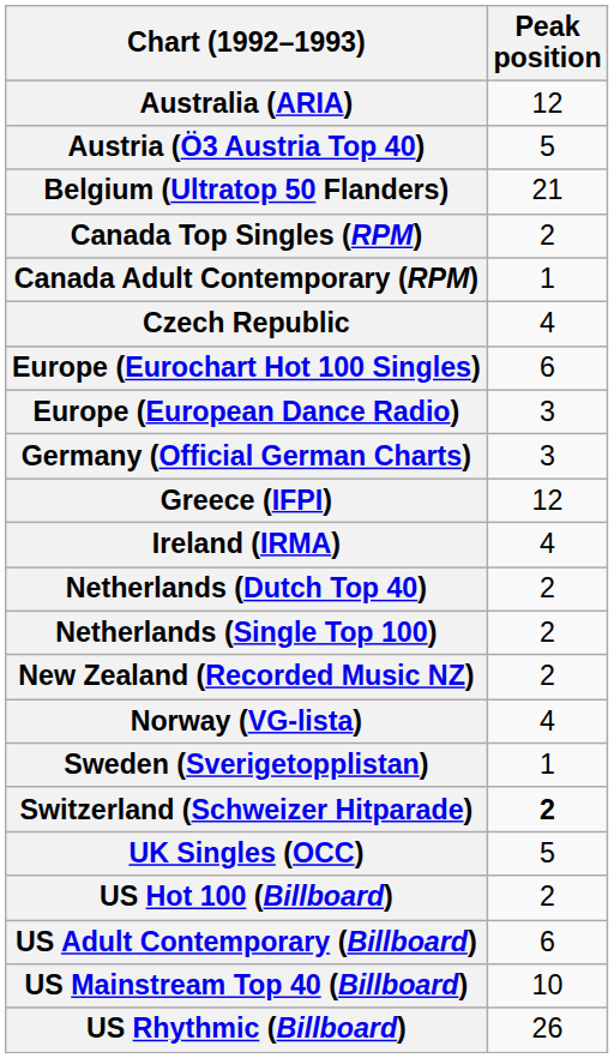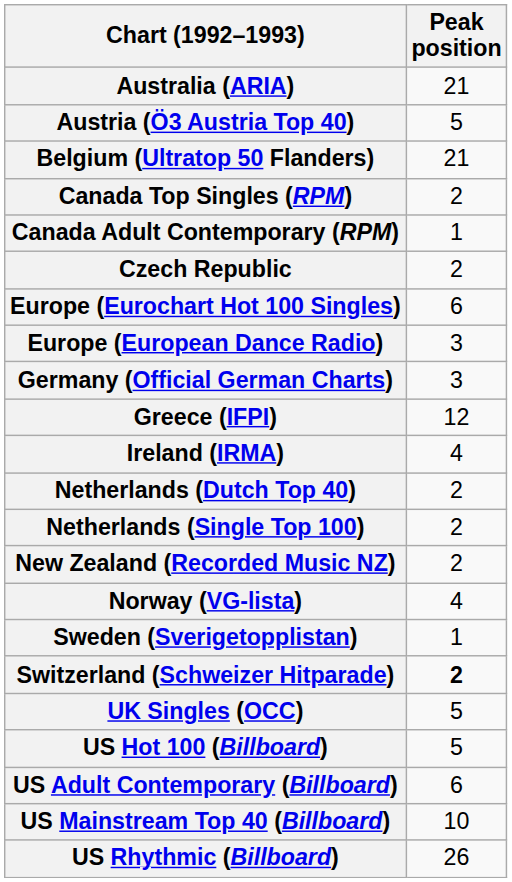 <table class="wikitable sortable plainrowheaders" style="text-align:center">
 <tr>
 <th scope="col">Chart (1992–1993)</th>
 <th scope="col">Peak<br>position</th>
 </tr>
 <tr>
 <th scope="row">Australia (<a href='#'>ARIA</a>)</th>
-<td>12</td>
+<td>21</td>
 </tr>
 <tr>
 <th scope="row">Austria (<a href='#'>Ö3 Austria Top 40</a>)</th>
 <td>5</td>
 </tr>
 <tr>
 <th scope="row">Belgium (<a href='#'>Ultratop 50</a> Flanders)</th>
 <td>21</td>
 </tr>
 <tr>
 <th scope="row">Canada Top Singles (<em><a href='#'>RPM</a></em>)</th>
 <td>2</td>
 </tr>
 <tr>
 <th scope="row">Canada Adult Contemporary (<em>RPM</em>)</th>
 <td>1</td>
 </tr>
 <tr>
 <th scope="row">Czech Republic</th>
-<td>4</td>
+<td>2</td>
 </tr>
 <tr>
 <th scope="row">Europe (<a href='#'>Eurochart Hot 100 Singles</a>)</th>
 <td>6</td>
 </tr>
 <tr>
 <th scope="row">Europe (<a href='#'>European Dance Radio</a>)</th>
 <td>3</td>
 </tr>
 <tr>
 <th scope="row">Germany (<a href='#'>Official German Charts</a>)</th>
 <td>3</td>
 </tr>
 <tr>
 <th scope="row">Greece (<a href='#'>IFPI</a>)</th>
 <td>12</td>
 </tr>
 <tr>
 <th scope="row">Ireland (<a href='#'>IRMA</a>)</th>
 <td>4</td>
 </tr>
 <tr>
 <th scope="row">Netherlands (<a href='#'>Dutch Top 40</a>)</th>
 <td>2</td>
 </tr>
 <tr>
 <th scope="row">Netherlands (<a href='#'>Single Top 100</a>)</th>
 <td>2</td>
 </tr>
 <tr>
 <th scope="row">New Zealand (<a href='#'>Recorded Music NZ</a>)</th>
 <td>2</td>
 </tr>
 <tr>
 <th scope="row">Norway (<a href='#'>VG-lista</a>)</th>
 <td>4</td>
 </tr>
 <tr>
 <th scope="row">Sweden (<a href='#'>Sverigetopplistan</a>)</th>
 <td>1</td>
 </tr>
 <tr>
 <th scope="row">Switzerland (<a href='#'>Schweizer Hitparade</a>)</th>
 <td><strong>2</strong></td>
 </tr>
 <tr>
 <th scope="row"><a href='#'>UK Singles</a> (<a href='#'>OCC</a>)</th>
 <td>5</td>
 </tr>
 <tr>
 <th scope="row">US <a href='#'>Hot 100</a> (<a href='#'><em>Billboard</em></a>)</th>
-<td>2</td>
+<td>5</td>
 </tr>
 <tr>
 <th scope="row">US <a href='#'>Adult Contemporary</a> (<a href='#'><em>Billboard</em></a>)</th>
 <td>6</td>
 </tr>
 <tr>
 <th scope="row">US <a href='#'>Mainstream Top 40</a> (<a href='#'><em>Billboard</em></a>)</th>
 <td>10</td>
 </tr>
 <tr>
 <th scope="row">US <a href='#'>Rhythmic</a> (<a href='#'><em>Billboard</em></a>)</th>
 <td>26</td>
 </tr>
 </table>
